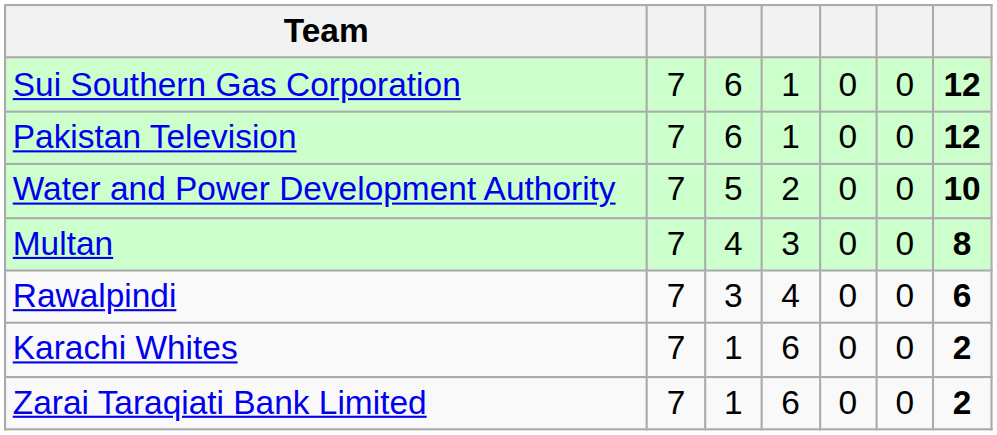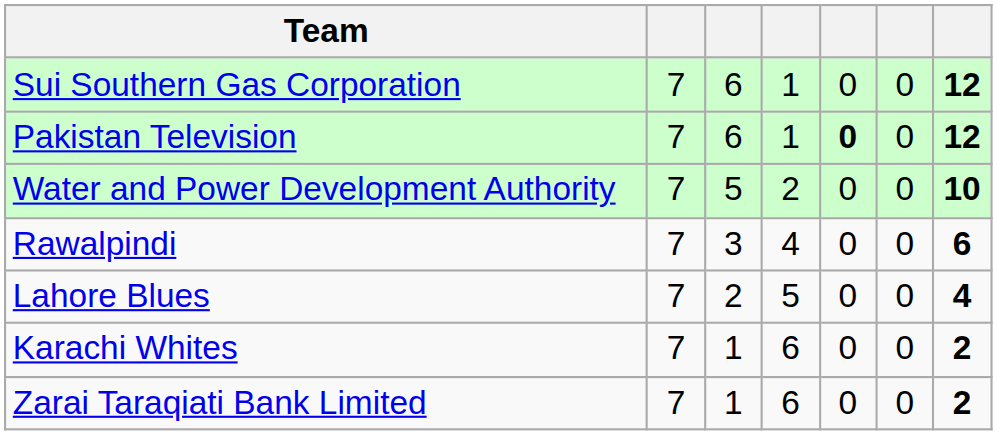 <table class="wikitable" style="text-align:center">
 <tr>
 <th style="width:300px">Team</th>
 <th width="20"></th>
 <th width="20"></th>
 <th width="20"></th>
 <th width="20"></th>
 <th width="20"></th>
 <th width="20"></th>
 </tr>
 <tr style="background:#cfc">
 <td style="text-align:left"><a href='#'>Sui Southern Gas Corporation</a></td>
 <td>7</td>
 <td>6</td>
 <td>1</td>
 <td>0</td>
 <td>0</td>
 <td><strong>12</strong></td>
 </tr>
 <tr style="background:#cfc">
 <td style="text-align:left"><a href='#'>Pakistan Television</a></td>
 <td>7</td>
 <td>6</td>
 <td>1</td>
-<td>0</td>
+<td><strong>0</strong></td>
 <td>0</td>
 <td><strong>12</strong></td>
 </tr>
 <tr style="background:#cfc">
 <td style="text-align:left"><a href='#'>Water and Power Development Authority</a></td>
 <td>7</td>
 <td>5</td>
 <td>2</td>
 <td>0</td>
 <td>0</td>
 <td><strong>10</strong></td>
 </tr>
-<tr style="background:#cfc">
-<td style="text-align:left"><a href='#'>Multan</a></td>
-<td>7</td>
-<td>4</td>
-<td>3</td>
-<td>0</td>
-<td>0</td>
-<td><strong>8</strong></td>
-</tr>
 <tr>
 <td style="text-align:left"><a href='#'>Rawalpindi</a></td>
 <td>7</td>
 <td>3</td>
 <td>4</td>
 <td>0</td>
 <td>0</td>
 <td><strong>6</strong></td>
+</tr>
+<tr>
+<td style="text-align:left"><a href='#'>Lahore Blues</a></td>
+<td>7</td>
+<td>2</td>
+<td>5</td>
+<td>0</td>
+<td>0</td>
+<td><strong>4</strong></td>
 </tr>
 <tr>
 <td style="text-align:left"><a href='#'>Karachi Whites</a></td>
 <td>7</td>
 <td>1</td>
 <td>6</td>
 <td>0</td>
 <td>0</td>
 <td><strong>2</strong></td>
 </tr>
 <tr>
 <td style="text-align:left"><a href='#'>Zarai Taraqiati Bank Limited</a></td>
 <td>7</td>
 <td>1</td>
 <td>6</td>
 <td>0</td>
 <td>0</td>
 <td><strong>2</strong></td>
 </tr>
 </table>
